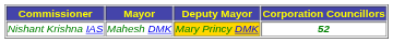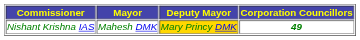 <table border="1">
 <tr style="color:yellow; background-color:#4444AA;">
 <th>Commissioner</th>
 <th>Mayor</th>
 <th>Deputy Mayor</th>
 <th>Corporation  Councillors</th>
 </tr>
 <tr style="font-style:italic; color:green;">
 <td align="center">Nishant Krishna <a href='#'>IAS</a></td>
 <td align="center">Mahesh <a href='#'>DMK</a></td>
 <td align="center" style="background: gold;">Mary Princy <a href='#'>DMK</a></td>
-<td align="center"><strong>52</strong></td>
+<td align="center"><strong>49</strong></td>
 </tr>
 </table>
